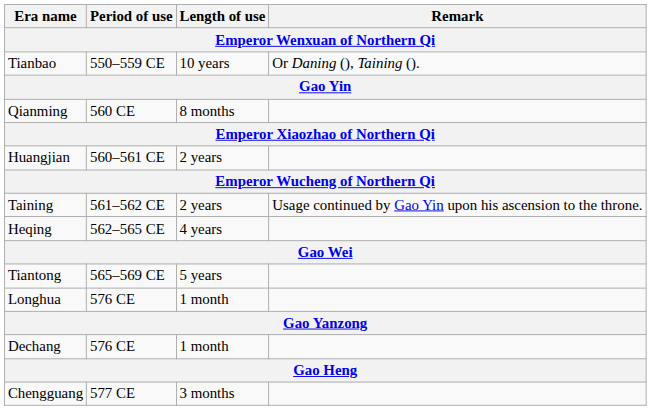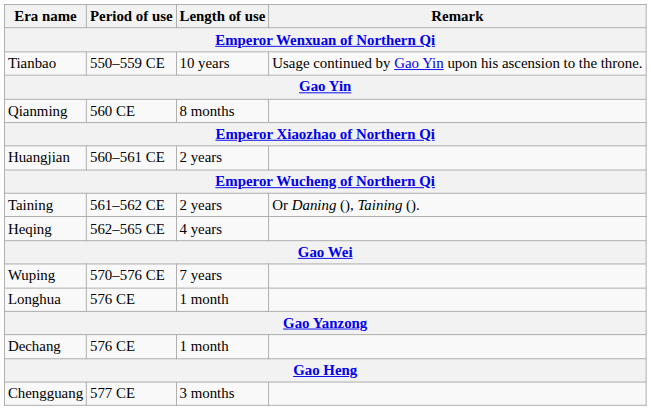 <table class="wikitable">
 <tr>
 <th>Era name</th>
 <th>Period of use</th>
 <th>Length of use</th>
 <th>Remark</th>
 </tr>
 <tr>
 <th colspan="4"><a href='#'>Emperor Wenxuan of Northern Qi</a><br></th>
 </tr>
 <tr>
 <td>Tianbao<br></td>
 <td>550–559 CE</td>
 <td>10 years</td>
-<td>Or <em>Daning</em> (), <em>Taining</em> ().</td>
+<td>Usage continued by <a href='#'>Gao Yin</a> upon his ascension to the throne.</td>
 </tr>
 <tr>
 <th colspan="4"><a href='#'>Gao Yin</a><br></th>
 </tr>
 <tr>
 <td>Qianming<br></td>
 <td>560 CE</td>
 <td>8 months</td>
 <td></td>
 </tr>
 <tr>
 <th colspan="4"><a href='#'>Emperor Xiaozhao of Northern Qi</a><br></th>
 </tr>
 <tr>
 <td>Huangjian<br></td>
 <td>560–561 CE</td>
 <td>2 years</td>
 <td></td>
 </tr>
 <tr>
 <th colspan="4"><a href='#'>Emperor Wucheng of Northern Qi</a><br></th>
 </tr>
 <tr>
 <td>Taining<br></td>
 <td>561–562 CE</td>
 <td>2 years</td>
-<td>Usage continued by <a href='#'>Gao Yin</a> upon his ascension to the throne.</td>
+<td>Or <em>Daning</em> (), <em>Taining</em> ().</td>
 </tr>
 <tr>
 <td>Heqing<br></td>
 <td>562–565 CE</td>
 <td>4 years</td>
 <td></td>
 </tr>
 <tr>
 <th colspan="4"><a href='#'>Gao Wei</a><br></th>
 </tr>
 <tr>
-<td>Tiantong<br></td>
-<td>565–569 CE</td>
-<td>5 years</td>
+<td>Wuping<br></td>
+<td>570–576 CE</td>
+<td>7 years</td>
 <td></td>
 </tr>
 <tr>
 <td>Longhua<br></td>
 <td>576 CE</td>
 <td>1 month</td>
 <td></td>
 </tr>
 <tr>
 <th colspan="4"><a href='#'>Gao Yanzong</a><br></th>
 </tr>
 <tr>
 <td>Dechang<br></td>
 <td>576 CE</td>
 <td>1 month</td>
 <td></td>
 </tr>
 <tr>
 <th colspan="4"><a href='#'>Gao Heng</a><br></th>
 </tr>
 <tr>
 <td>Chengguang<br></td>
 <td>577 CE</td>
 <td>3 months</td>
 <td></td>
 </tr>
 </table>
